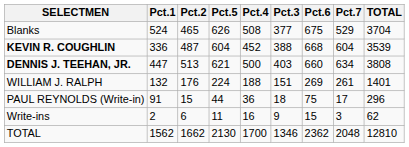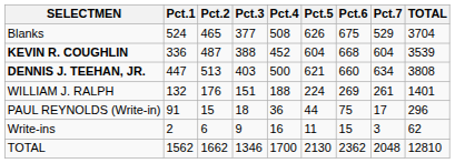 <table class="wikitable">
 <tr>
 <th>SELECTMEN</th>
 <th>Pct.1</th>
 <th>Pct.2</th>
+<th>Pct.3</th>
+<th>Pct.4</th>
 <th>Pct.5</th>
-<th>Pct.4</th>
-<th>Pct.3</th>
 <th>Pct.6</th>
 <th>Pct.7</th>
 <th>TOTAL</th>
 </tr>
 <tr>
 <td>Blanks</td>
 <td>524</td>
 <td>465</td>
+<td>377</td>
+<td>508</td>
 <td>626</td>
-<td>508</td>
-<td>377</td>
 <td>675</td>
 <td>529</td>
 <td>3704</td>
 </tr>
 <tr>
 <td><strong>KEVIN R. COUGHLIN</strong></td>
 <td>336</td>
 <td>487</td>
+<td>388</td>
+<td>452</td>
 <td>604</td>
-<td>452</td>
-<td>388</td>
 <td>668</td>
 <td>604</td>
 <td>3539</td>
 </tr>
 <tr>
 <td><strong>DENNIS J. TEEHAN, JR.</strong></td>
 <td>447</td>
 <td>513</td>
+<td>403</td>
+<td>500</td>
 <td>621</td>
-<td>500</td>
-<td>403</td>
 <td>660</td>
 <td>634</td>
 <td>3808</td>
 </tr>
 <tr>
 <td>WILLIAM J. RALPH</td>
 <td>132</td>
 <td>176</td>
+<td>151</td>
+<td>188</td>
 <td>224</td>
-<td>188</td>
-<td>151</td>
 <td>269</td>
 <td>261</td>
 <td>1401</td>
 </tr>
 <tr>
 <td>PAUL REYNOLDS (Write-in)</td>
 <td>91</td>
 <td>15</td>
+<td>18</td>
+<td>36</td>
 <td>44</td>
-<td>36</td>
-<td>18</td>
 <td>75</td>
 <td>17</td>
 <td>296</td>
 </tr>
 <tr>
 <td>Write-ins</td>
 <td>2</td>
 <td>6</td>
+<td>9</td>
+<td>16</td>
 <td>11</td>
-<td>16</td>
-<td>9</td>
 <td>15</td>
 <td>3</td>
 <td>62</td>
 </tr>
 <tr>
 <td>TOTAL</td>
 <td>1562</td>
 <td>1662</td>
+<td>1346</td>
+<td>1700</td>
 <td>2130</td>
-<td>1700</td>
-<td>1346</td>
 <td>2362</td>
 <td>2048</td>
 <td>12810</td>
 </tr>
 </table>
